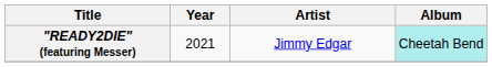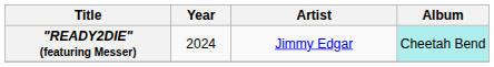 <table class="wikitable plainrowheaders" style="text-align:center;" border="1">
 <tr>
 <th scope="col" style="width:12em;">Title</th>
 <th scope="col" style="width:4em;">Year</th>
 <th scope="col" style="width:12em;">Artist</th>
 <th scope="col" tyle="width:14em;">Album</th>
 </tr>
 <tr>
 <th scope="row"><em>"READY2DIE"</em><br><small>(featuring Messer)</small></th>
-<td>2021</td>
+<td>2024</td>
 <td><a href='#'>Jimmy Edgar</a></td>
 <td style="background: paleturquoise;">Cheetah Bend</td>
 </tr>
 <tr>
 </tr>
 </table>
